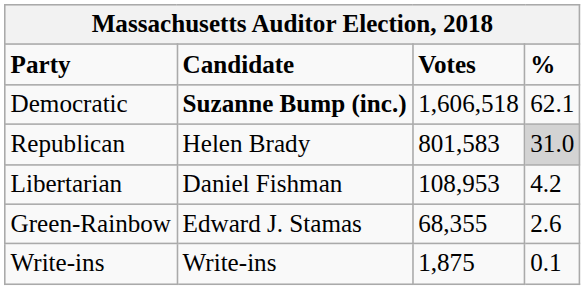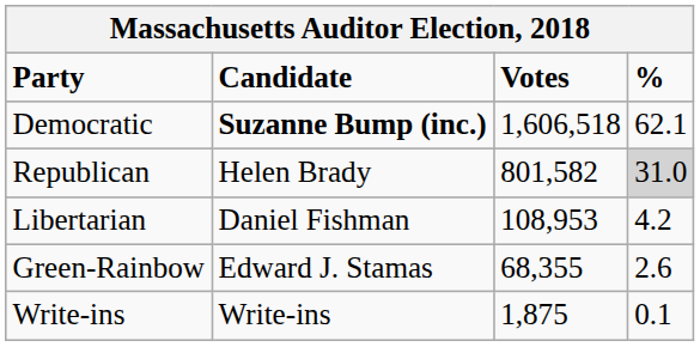 <table class="wikitable">
 <tr>
 <th colspan="4">Massachusetts Auditor Election, 2018</th>
 </tr>
 <tr>
 <td><strong>Party</strong></td>
 <td><strong>Candidate</strong></td>
 <td><strong>Votes</strong></td>
 <td><strong>%</strong></td>
 </tr>
 <tr>
 <td>Democratic</td>
 <td><strong>Suzanne Bump (inc.)</strong></td>
 <td>1,606,518</td>
 <td>62.1</td>
 </tr>
 <tr>
 <td>Republican</td>
 <td>Helen Brady</td>
-<td>801,583</td>
+<td>801,582</td>
 <td style="background: lightgrey;">31.0</td>
 </tr>
 <tr>
 <td>Libertarian</td>
 <td>Daniel Fishman</td>
 <td>108,953</td>
 <td>4.2</td>
 </tr>
 <tr>
 <td>Green-Rainbow</td>
 <td>Edward J. Stamas</td>
 <td>68,355</td>
 <td>2.6</td>
 </tr>
 <tr>
 <td>Write-ins</td>
 <td>Write-ins</td>
 <td>1,875</td>
 <td>0.1</td>
 </tr>
 </table>
